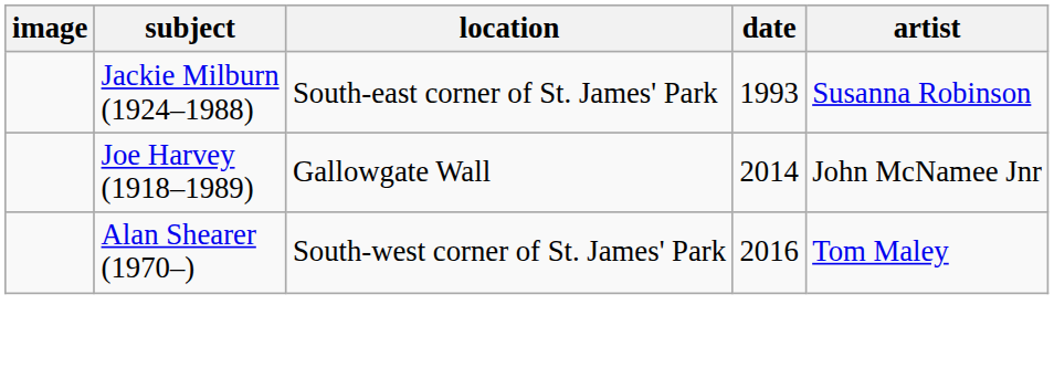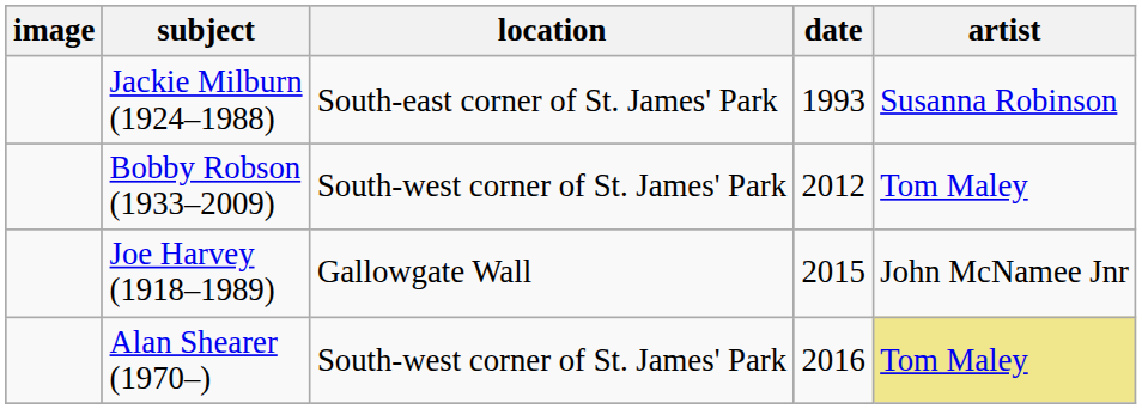 <table class="wikitable sortable">
 <tr>
 <th>image</th>
 <th>subject</th>
 <th>location</th>
 <th>date</th>
 <th>artist</th>
 </tr>
 <tr>
 <td></td>
 <td><a href='#'>Jackie Milburn</a><br>(1924–1988)</td>
 <td>South-east corner of St. James' Park</td>
 <td>1993</td>
 <td><a href='#'>Susanna Robinson</a></td>
 </tr>
 <tr>
 <td></td>
+<td><a href='#'>Bobby Robson</a><br>(1933–2009)</td>
+<td>South-west corner of St. James' Park</td>
+<td>2012</td>
+<td><a href='#'>Tom Maley</a></td>
+</tr>
+<tr>
+<td></td>
 <td><a href='#'>Joe Harvey</a><br>(1918–1989)</td>
 <td>Gallowgate Wall</td>
-<td>2014</td>
+<td>2015</td>
 <td>John McNamee Jnr</td>
 </tr>
 <tr>
 <td></td>
 <td><a href='#'>Alan Shearer</a><br>(1970–)</td>
 <td>South-west corner of St. James' Park</td>
 <td>2016</td>
-<td><a href='#'>Tom Maley</a></td>
+<td style="background: khaki;"><a href='#'>Tom Maley</a></td>
 </tr>
 </table>
